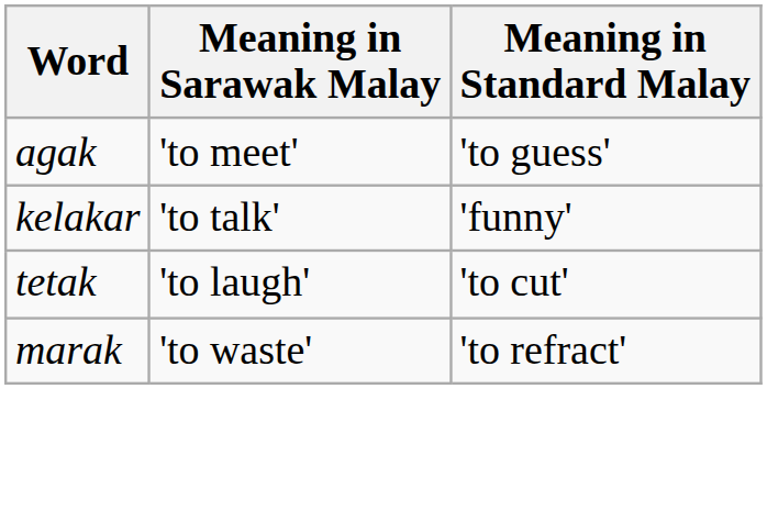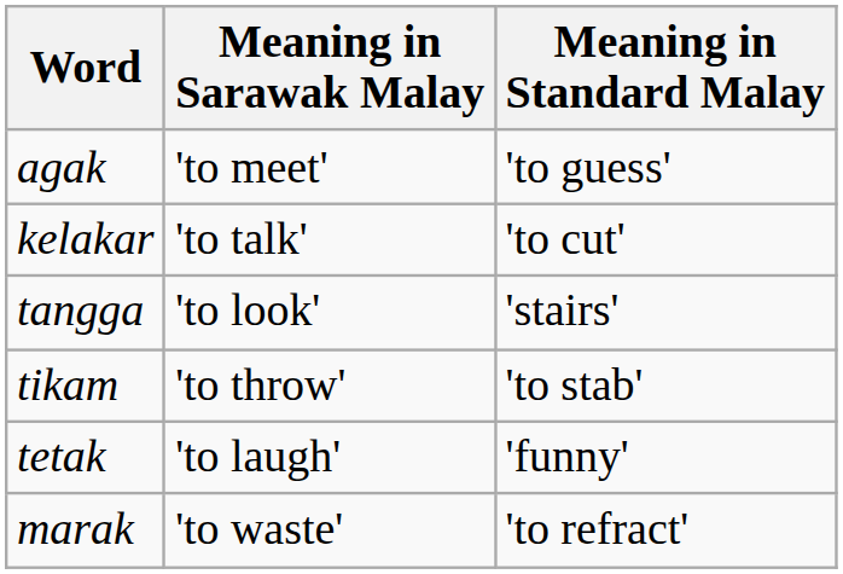 <table class="wikitable">
 <tr>
 <th>Word</th>
 <th>Meaning in<br>Sarawak Malay</th>
 <th>Meaning in<br>Standard Malay</th>
 </tr>
 <tr>
 <td><em>agak</em></td>
 <td>'to meet'</td>
 <td>'to guess'</td>
 </tr>
 <tr>
 <td><em>kelakar</em></td>
 <td>'to talk'</td>
-<td>'funny'</td>
+<td>'to cut'</td>
+</tr>
+<tr>
+<td><em>tangga</em></td>
+<td>'to look'</td>
+<td>'stairs'</td>
+</tr>
+<tr>
+<td><em>tikam</em></td>
+<td>'to throw'</td>
+<td>'to stab'</td>
 </tr>
 <tr>
 <td><em>tetak</em></td>
 <td>'to laugh'</td>
-<td>'to cut'</td>
+<td>'funny'</td>
 </tr>
 <tr>
 <td><em>marak</em></td>
 <td>'to waste'</td>
 <td>'to refract'</td>
 </tr>
 </table>
